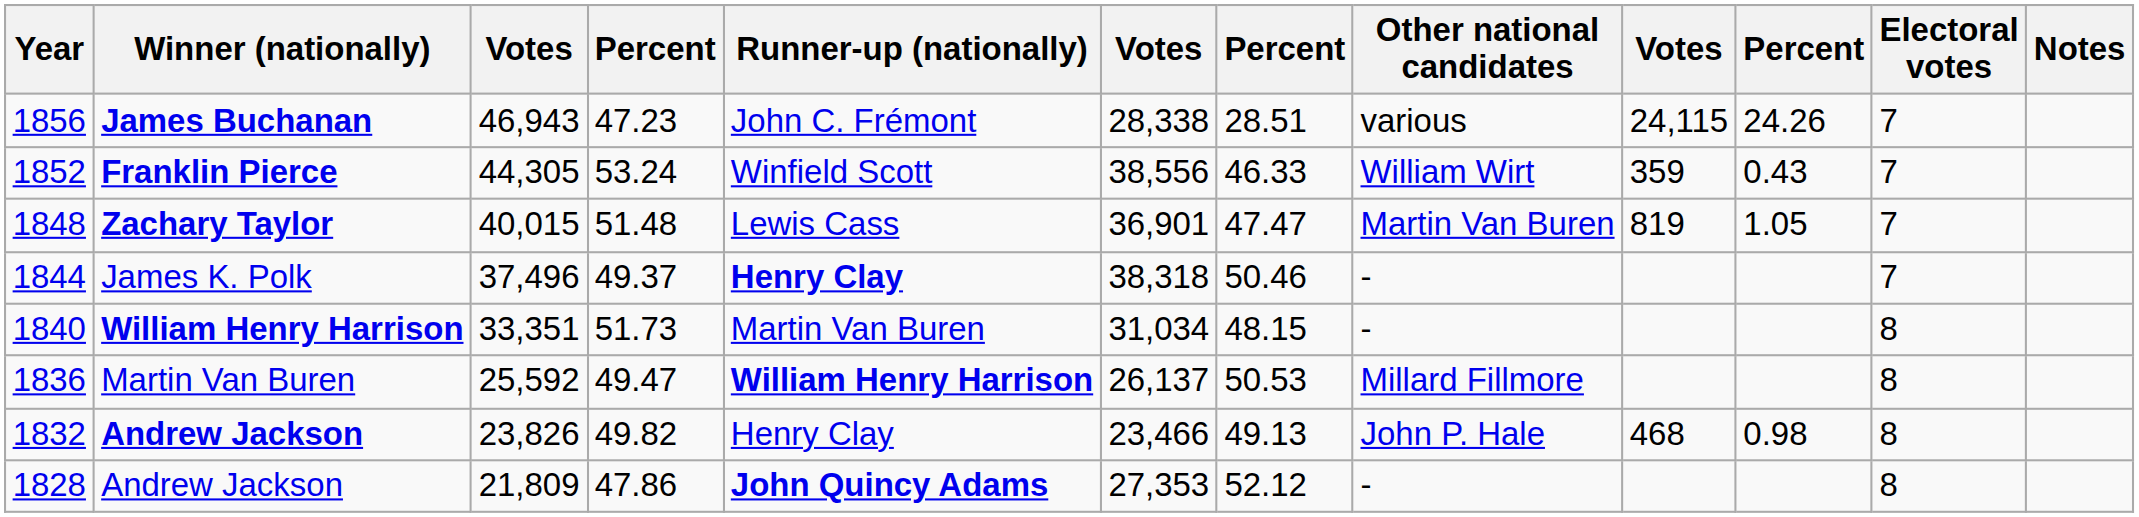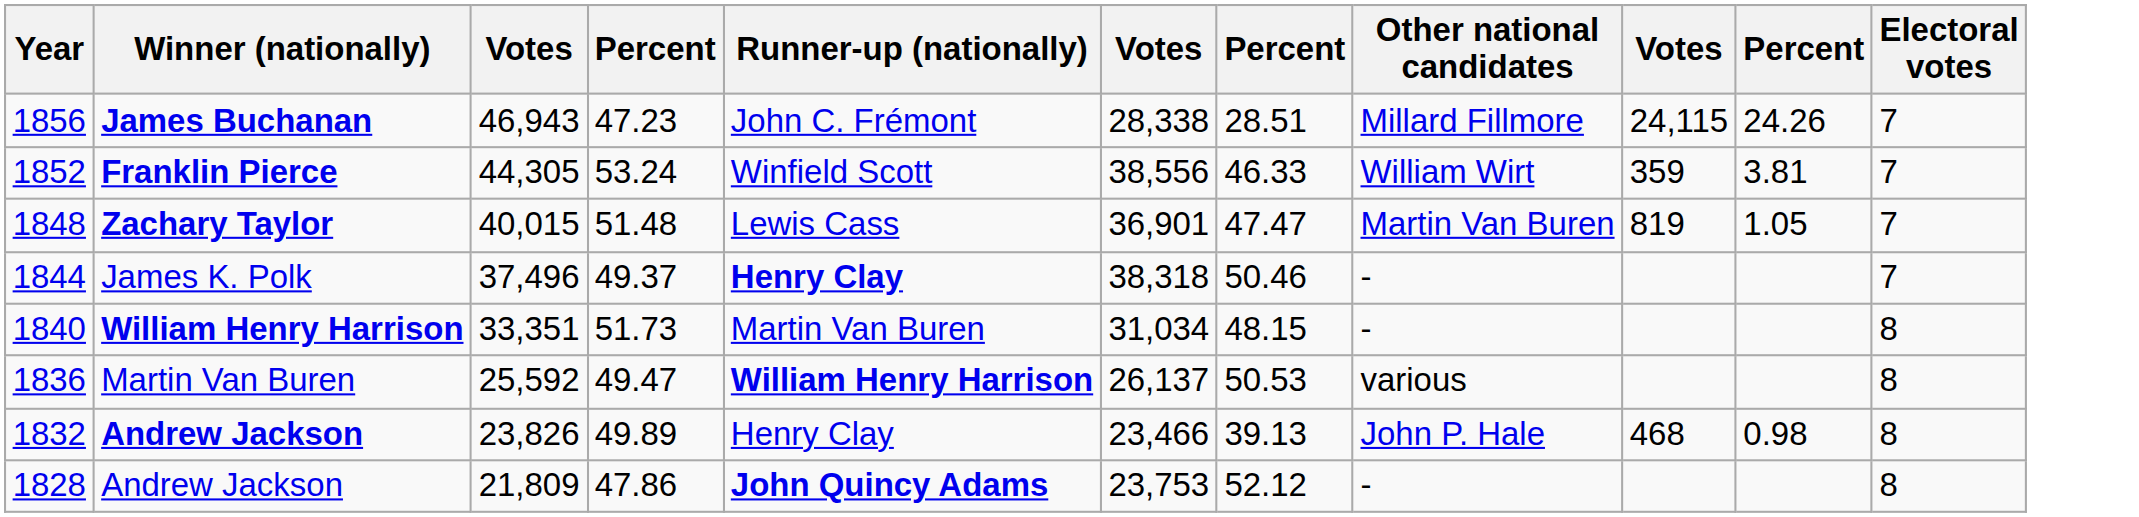 <table class="wikitable sortable">
 <tr>
 <th data-sort-type="number">Year</th>
 <th>Winner (nationally)</th>
 <th data-sort-type="number">Votes</th>
 <th data-sort-type="number">Percent</th>
 <th>Runner-up (nationally)</th>
 <th data-sort-type="number">Votes</th>
 <th data-sort-type="number">Percent</th>
 <th>Other national<br>candidates</th>
 <th data-sort-type="number">Votes</th>
 <th data-sort-type="number">Percent</th>
 <th data-sort-type="number">Electoral<br>votes</th>
-<th class="unsortable">Notes</th>
 </tr>
 <tr>
 <td><a href='#'>1856</a></td>
 <td><strong><a href='#'>James Buchanan</a></strong></td>
 <td>46,943</td>
 <td>47.23</td>
 <td><a href='#'>John C. Frémont</a></td>
 <td>28,338</td>
 <td>28.51</td>
-<td>various</td>
+<td><a href='#'>Millard Fillmore</a></td>
 <td>24,115</td>
 <td>24.26</td>
 <td>7</td>
-<td></td>
 </tr>
 <tr>
 <td><a href='#'>1852</a></td>
 <td><strong><a href='#'>Franklin Pierce</a></strong></td>
 <td>44,305</td>
 <td>53.24</td>
 <td><a href='#'>Winfield Scott</a></td>
 <td>38,556</td>
 <td>46.33</td>
 <td><a href='#'>William Wirt</a></td>
 <td>359</td>
-<td>0.43</td>
+<td>3.81</td>
 <td>7</td>
-<td></td>
 </tr>
 <tr>
 <td><a href='#'>1848</a></td>
 <td><strong><a href='#'>Zachary Taylor</a></strong></td>
 <td>40,015</td>
 <td>51.48</td>
 <td><a href='#'>Lewis Cass</a></td>
 <td>36,901</td>
 <td>47.47</td>
 <td><a href='#'>Martin Van Buren</a></td>
 <td>819</td>
 <td>1.05</td>
 <td>7</td>
-<td></td>
 </tr>
 <tr>
 <td><a href='#'>1844</a></td>
 <td><a href='#'>James K. Polk</a></td>
 <td>37,496</td>
 <td>49.37</td>
 <td><strong><a href='#'>Henry Clay</a></strong></td>
 <td>38,318</td>
 <td>50.46</td>
 <td>-</td>
 <td></td>
 <td></td>
 <td>7</td>
-<td></td>
 </tr>
 <tr>
 <td><a href='#'>1840</a></td>
 <td><strong><a href='#'>William Henry Harrison</a></strong></td>
 <td>33,351</td>
 <td>51.73</td>
 <td><a href='#'>Martin Van Buren</a></td>
 <td>31,034</td>
 <td>48.15</td>
 <td>-</td>
 <td></td>
 <td></td>
 <td>8</td>
-<td></td>
 </tr>
 <tr>
 <td><a href='#'>1836</a></td>
 <td><a href='#'>Martin Van Buren</a></td>
 <td>25,592</td>
 <td>49.47</td>
 <td><strong><a href='#'>William Henry Harrison</a></strong></td>
 <td>26,137</td>
 <td>50.53</td>
-<td><a href='#'>Millard Fillmore</a></td>
+<td>various</td>
 <td></td>
 <td></td>
 <td>8</td>
-<td></td>
 </tr>
 <tr>
 <td><a href='#'>1832</a></td>
 <td><strong><a href='#'>Andrew Jackson</a></strong></td>
 <td>23,826</td>
-<td>49.82</td>
+<td>49.89</td>
 <td><a href='#'>Henry Clay</a></td>
 <td>23,466</td>
-<td>49.13</td>
+<td>39.13</td>
 <td><a href='#'>John P. Hale</a></td>
 <td>468</td>
 <td>0.98</td>
 <td>8</td>
-<td></td>
 </tr>
 <tr>
 <td><a href='#'>1828</a></td>
 <td><a href='#'>Andrew Jackson</a></td>
 <td>21,809</td>
 <td>47.86</td>
 <td><strong><a href='#'>John Quincy Adams</a></strong></td>
-<td>27,353</td>
+<td>23,753</td>
 <td>52.12</td>
 <td>-</td>
 <td></td>
 <td></td>
 <td>8</td>
-<td></td>
 </tr>
 </table>
